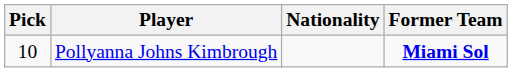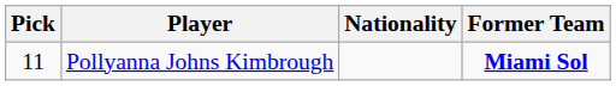 <table class="wikitable">
 <tr>
 <th>Pick</th>
 <th>Player</th>
 <th>Nationality</th>
 <th>Former Team</th>
 </tr>
 <tr align="center">
-<td>10</td>
+<td>11</td>
 <td><a href='#'>Pollyanna Johns Kimbrough</a></td>
 <td></td>
 <td><strong><a href='#'>Miami Sol</a></strong></td>
 </tr>
 </table>
